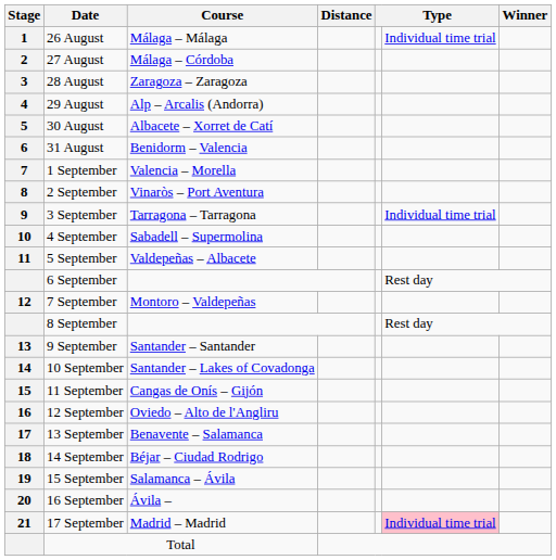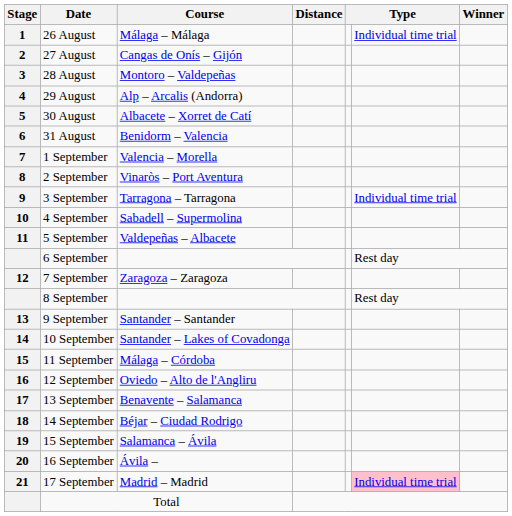 <table class="wikitable">
 <tr>
 <th scope="col">Stage</th>
 <th scope="col">Date</th>
 <th scope="col">Course</th>
 <th scope="col">Distance</th>
 <th scope="col" colspan="2">Type</th>
 <th scope="col">Winner</th>
 </tr>
 <tr>
 <th scope="row">1</th>
 <td>26 August</td>
 <td><a href='#'>Málaga</a> – Málaga</td>
 <td style="text-align:center;"></td>
 <td></td>
 <td><a href='#'>Individual time trial</a></td>
 <td></td>
 </tr>
 <tr>
 <th scope="row">2</th>
 <td>27 August</td>
-<td><a href='#'>Málaga</a> – <a href='#'>Córdoba</a></td>
+<td><a href='#'>Cangas de Onís</a> – <a href='#'>Gijón</a></td>
 <td style="text-align:center;"></td>
 <td></td>
 <td></td>
 <td></td>
 </tr>
 <tr>
 <th scope="row">3</th>
 <td>28 August</td>
-<td><a href='#'>Zaragoza</a> – Zaragoza</td>
+<td><a href='#'>Montoro</a> – <a href='#'>Valdepeñas</a></td>
 <td style="text-align:center;"></td>
 <td></td>
 <td></td>
 <td></td>
 </tr>
 <tr>
 <th scope="row">4</th>
 <td>29 August</td>
 <td><a href='#'>Alp</a> – <a href='#'>Arcalis</a> (Andorra)</td>
 <td style="text-align:center;"></td>
 <td></td>
 <td></td>
 <td></td>
 </tr>
 <tr>
 <th scope="row">5</th>
 <td>30 August</td>
 <td><a href='#'>Albacete</a> – <a href='#'>Xorret de Catí</a></td>
 <td style="text-align:center;"></td>
 <td></td>
 <td></td>
 <td></td>
 </tr>
 <tr>
 <th scope="row">6</th>
 <td>31 August</td>
 <td><a href='#'>Benidorm</a> – <a href='#'>Valencia</a></td>
 <td style="text-align:center;"></td>
 <td></td>
 <td></td>
 <td></td>
 </tr>
 <tr>
 <th scope="row">7</th>
 <td>1 September</td>
 <td><a href='#'>Valencia</a> – <a href='#'>Morella</a></td>
 <td style="text-align:center;"></td>
 <td></td>
 <td></td>
 <td></td>
 </tr>
 <tr>
 <th scope="row">8</th>
 <td>2 September</td>
 <td><a href='#'>Vinaròs</a> – <a href='#'>Port Aventura</a></td>
 <td style="text-align:center;"></td>
 <td></td>
 <td></td>
 <td></td>
 </tr>
 <tr>
 <th scope="row">9</th>
 <td>3 September</td>
 <td><a href='#'>Tarragona</a> – Tarragona</td>
 <td style="text-align:center;"></td>
 <td></td>
 <td><a href='#'>Individual time trial</a></td>
 <td></td>
 </tr>
 <tr>
 <th scope="row">10</th>
 <td>4 September</td>
 <td><a href='#'>Sabadell</a> – <a href='#'>Supermolina</a></td>
 <td style="text-align:center;"></td>
 <td></td>
 <td></td>
 <td></td>
 </tr>
 <tr>
 <th scope="row">11</th>
 <td>5 September</td>
 <td><a href='#'>Valdepeñas</a> – <a href='#'>Albacete</a></td>
 <td style="text-align:center;"></td>
 <td></td>
 <td></td>
 <td></td>
 </tr>
 <tr>
 <th scope="row"></th>
 <td>6 September</td>
 <td colspan="2"></td>
 <td></td>
 <td colspan="3">Rest day</td>
 </tr>
 <tr>
 <th scope="row">12</th>
 <td>7 September</td>
-<td><a href='#'>Montoro</a> – <a href='#'>Valdepeñas</a></td>
+<td><a href='#'>Zaragoza</a> – Zaragoza</td>
 <td style="text-align:center;"></td>
 <td></td>
 <td></td>
 <td></td>
 </tr>
 <tr>
 <th scope="row"></th>
 <td>8 September</td>
 <td colspan="2"></td>
 <td></td>
 <td colspan="3">Rest day</td>
 </tr>
 <tr>
 <th scope="row">13</th>
 <td>9 September</td>
 <td><a href='#'>Santander</a> – Santander</td>
 <td style="text-align:center;"></td>
 <td></td>
 <td></td>
 <td></td>
 </tr>
 <tr>
 <th scope="row">14</th>
 <td>10 September</td>
 <td><a href='#'>Santander</a> – <a href='#'>Lakes of Covadonga</a></td>
 <td style="text-align:center;"></td>
 <td></td>
 <td></td>
 <td></td>
 </tr>
 <tr>
 <th scope="row">15</th>
 <td>11 September</td>
-<td><a href='#'>Cangas de Onís</a> – <a href='#'>Gijón</a></td>
+<td><a href='#'>Málaga</a> – <a href='#'>Córdoba</a></td>
 <td style="text-align:center;"></td>
 <td></td>
 <td></td>
 <td></td>
 </tr>
 <tr>
 <th scope="row">16</th>
 <td>12 September</td>
 <td><a href='#'>Oviedo</a> – <a href='#'>Alto de l'Angliru</a></td>
 <td style="text-align:center;"></td>
 <td></td>
 <td></td>
 <td></td>
 </tr>
 <tr>
 <th scope="row">17</th>
 <td>13 September</td>
 <td><a href='#'>Benavente</a> – <a href='#'>Salamanca</a></td>
 <td style="text-align:center;"></td>
 <td></td>
 <td></td>
 <td></td>
 </tr>
 <tr>
 <th scope="row">18</th>
 <td>14 September</td>
 <td><a href='#'>Béjar</a> – <a href='#'>Ciudad Rodrigo</a></td>
 <td style="text-align:center;"></td>
 <td></td>
 <td></td>
 <td></td>
 </tr>
 <tr>
 <th scope="row">19</th>
 <td>15 September</td>
 <td><a href='#'>Salamanca</a> – <a href='#'>Ávila</a></td>
 <td style="text-align:center;"></td>
 <td></td>
 <td></td>
 <td></td>
 </tr>
 <tr>
 <th scope="row">20</th>
 <td>16 September</td>
 <td><a href='#'>Ávila</a> – </td>
 <td style="text-align:center;"></td>
 <td></td>
 <td></td>
 <td></td>
 </tr>
 <tr>
 <th scope="row">21</th>
 <td>17 September</td>
 <td><a href='#'>Madrid</a> – Madrid</td>
 <td style="text-align:center;"></td>
 <td></td>
 <td style="background: pink;"><a href='#'>Individual time trial</a></td>
 <td></td>
 </tr>
 <tr>
 <th scope="row"></th>
 <td colspan="2" style="text-align:center">Total</td>
 <td colspan="5" style="text-align:center"></td>
 </tr>
 </table>
